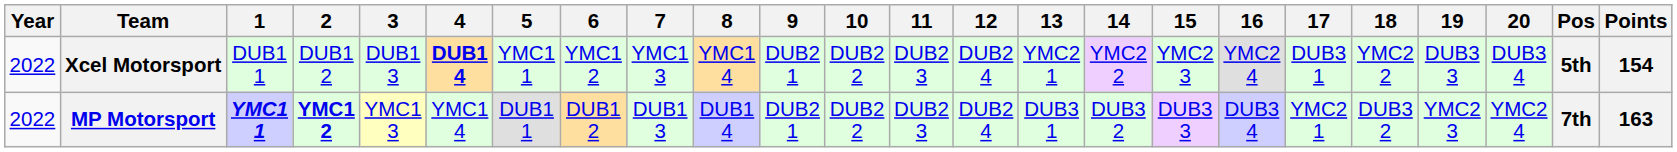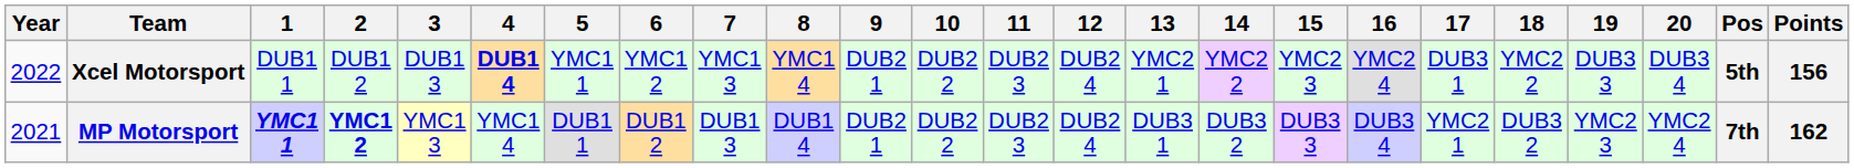 <table class="wikitable" style="text-align:center; font-size:85%;">
 <tr>
 <th>Year</th>
 <th>Team</th>
 <th>1</th>
 <th>2</th>
 <th>3</th>
 <th>4</th>
 <th>5</th>
 <th>6</th>
 <th>7</th>
 <th>8</th>
 <th>9</th>
 <th>10</th>
 <th>11</th>
 <th>12</th>
 <th>13</th>
 <th>14</th>
 <th>15</th>
 <th>16</th>
 <th>17</th>
 <th>18</th>
 <th>19</th>
 <th>20</th>
 <th>Pos</th>
 <th>Points</th>
 </tr>
 <tr>
 <td><a href='#'>2022</a></td>
 <th nowrap>Xcel Motorsport</th>
 <td style="background:#DFFFDF;"><a href='#'>DUB1<br>1</a><br></td>
 <td style="background:#DFFFDF;"><a href='#'>DUB1<br>2</a><br></td>
 <td style="background:#DFFFDF;"><a href='#'>DUB1<br>3</a><br></td>
 <td style="background:#FFDF9F;"><strong><a href='#'>DUB1<br>4</a><br></strong></td>
 <td style="background:#DFFFDF;"><a href='#'>YMC1<br>1</a><br></td>
 <td style="background:#DFFFDF;"><a href='#'>YMC1<br>2</a><br></td>
 <td style="background:#DFFFDF;"><a href='#'>YMC1<br>3</a><br></td>
 <td style="background:#FFDF9F;"><a href='#'>YMC1<br>4</a><br></td>
 <td style="background:#DFFFDF;"><a href='#'>DUB2<br>1</a><br></td>
 <td style="background:#DFFFDF;"><a href='#'>DUB2<br>2</a><br></td>
 <td style="background:#DFFFDF;"><a href='#'>DUB2<br>3</a><br></td>
 <td style="background:#DFFFDF;"><a href='#'>DUB2<br>4</a><br></td>
 <td style="background:#DFFFDF;"><a href='#'>YMC2<br>1</a><br></td>
 <td style="background:#EFCFFF;"><a href='#'>YMC2<br>2</a><br></td>
 <td style="background:#DFFFDF;"><a href='#'>YMC2<br>3</a><br></td>
 <td style="background:#DFDFDF;"><a href='#'>YMC2<br>4</a><br></td>
 <td style="background:#DFFFDF;"><a href='#'>DUB3<br>1</a><br></td>
 <td style="background:#DFFFDF;"><a href='#'>YMC2<br>2</a><br></td>
 <td style="background:#DFFFDF;"><a href='#'>DUB3<br>3</a><br></td>
 <td style="background:#DFFFDF;"><a href='#'>DUB3<br>4</a><br></td>
 <th>5th</th>
-<th>154</th>
+<th>156</th>
 </tr>
 <tr>
-<td><a href='#'>2022</a></td>
+<td><a href='#'>2021</a></td>
 <th nowrap><a href='#'>MP Motorsport</a></th>
 <td style="background:#CFCFFF;"><strong><em><a href='#'>YMC1<br>1</a></em></strong><br></td>
 <td style="background:#DFFFDF;"><strong><a href='#'>YMC1<br>2</a></strong><br></td>
 <td style="background:#FFFFBF;"><a href='#'>YMC1<br>3</a><br></td>
 <td style="background:#DFFFDF;"><a href='#'>YMC1<br>4</a><br></td>
 <td style="background:#DFDFDF;"><a href='#'>DUB1<br>1</a><br></td>
 <td style="background:#FFDF9F;"><a href='#'>DUB1<br>2</a><br></td>
 <td style="background:#DFFFDF;"><a href='#'>DUB1<br>3</a><br></td>
 <td style="background:#CFCFFF;"><a href='#'>DUB1<br>4</a><br></td>
 <td style="background:#DFFFDF;"><a href='#'>DUB2<br>1</a><br></td>
 <td style="background:#DFFFDF;"><a href='#'>DUB2<br>2</a><br></td>
 <td style="background:#DFFFDF;"><a href='#'>DUB2<br>3</a><br></td>
 <td style="background:#DFFFDF;"><a href='#'>DUB2<br>4</a><br></td>
 <td style="background:#DFFFDF;"><a href='#'>DUB3<br>1</a><br></td>
 <td style="background:#DFFFDF;"><a href='#'>DUB3<br>2</a><br></td>
 <td style="background:#EFCFFF;"><a href='#'>DUB3<br>3</a><br></td>
 <td style="background:#CFCFFF;"><a href='#'>DUB3<br>4</a><br></td>
 <td style="background:#DFFFDF;"><a href='#'>YMC2<br>1</a><br></td>
 <td style="background:#DFFFDF;"><a href='#'>DUB3<br>2</a><br></td>
 <td style="background:#DFFFDF;"><a href='#'>YMC2<br>3</a><br></td>
 <td style="background:#DFFFDF;"><a href='#'>YMC2<br>4</a><br></td>
 <th>7th</th>
-<th>163</th>
+<th>162</th>
 </tr>
 </table>
